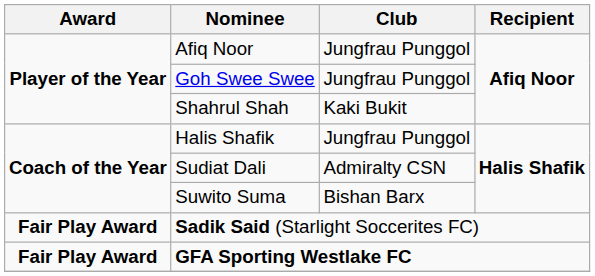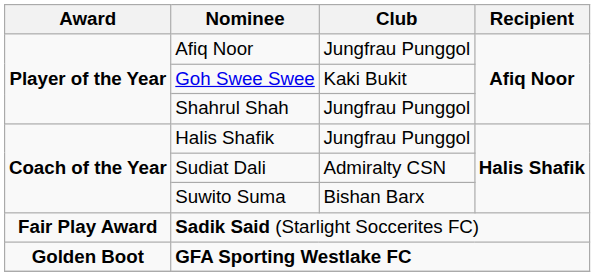 <table class="wikitable" style="font-size:100%">
 <tr>
 <th>Award</th>
 <th>Nominee</th>
 <th>Club</th>
 <th>Recipient</th>
 </tr>
 <tr>
 <td align="center" rowspan="3"><strong>Player of the Year</strong></td>
 <td>Afiq Noor</td>
 <td>Jungfrau Punggol</td>
 <td align="center" rowspan="3"><strong>Afiq Noor</strong></td>
 </tr>
 <tr>
 <td><a href='#'>Goh Swee Swee</a></td>
-<td>Jungfrau Punggol</td>
+<td>Kaki Bukit</td>
 </tr>
 <tr>
 <td>Shahrul Shah</td>
-<td>Kaki Bukit</td>
+<td>Jungfrau Punggol</td>
 </tr>
 <tr>
 <td align="center" rowspan="3"><strong>Coach of the Year</strong></td>
 <td>Halis Shafik</td>
 <td>Jungfrau Punggol</td>
 <td align="center" rowspan="3"><strong>Halis Shafik</strong></td>
 </tr>
 <tr>
 <td>Sudiat Dali</td>
 <td>Admiralty CSN</td>
 </tr>
 <tr>
 <td>Suwito Suma</td>
 <td>Bishan Barx</td>
 </tr>
 <tr>
 <td align="center"><strong>Fair Play Award</strong></td>
 <td colspan="3"><strong>Sadik Said</strong> (Starlight Soccerites FC)</td>
 </tr>
 <tr>
-<td align="center"><strong>Fair Play Award</strong></td>
+<td align="center"><strong>Golden Boot</strong></td>
 <td colspan="3"><strong>GFA Sporting Westlake FC</strong></td>
 </tr>
 <tr>
 </tr>
 </table>
